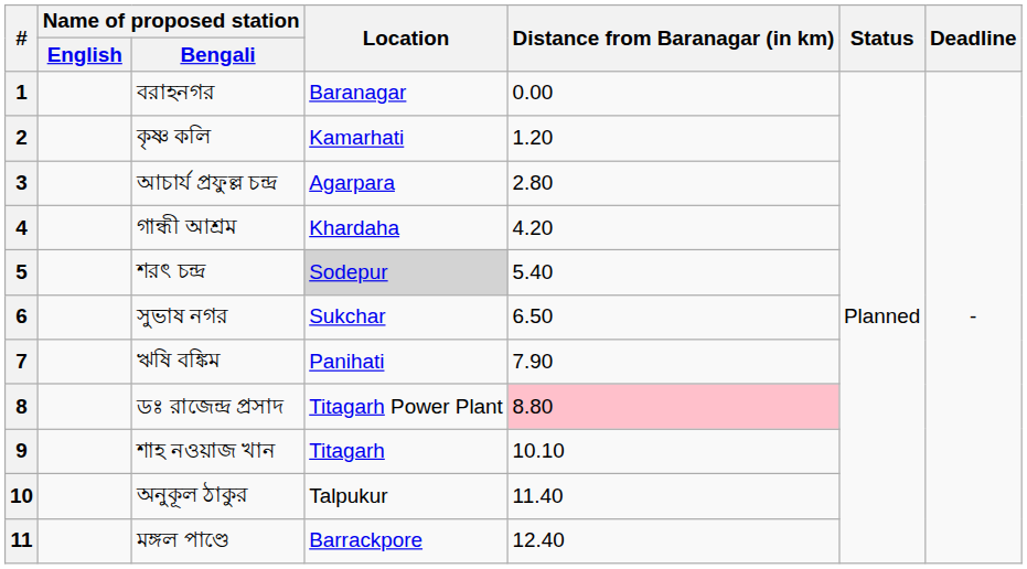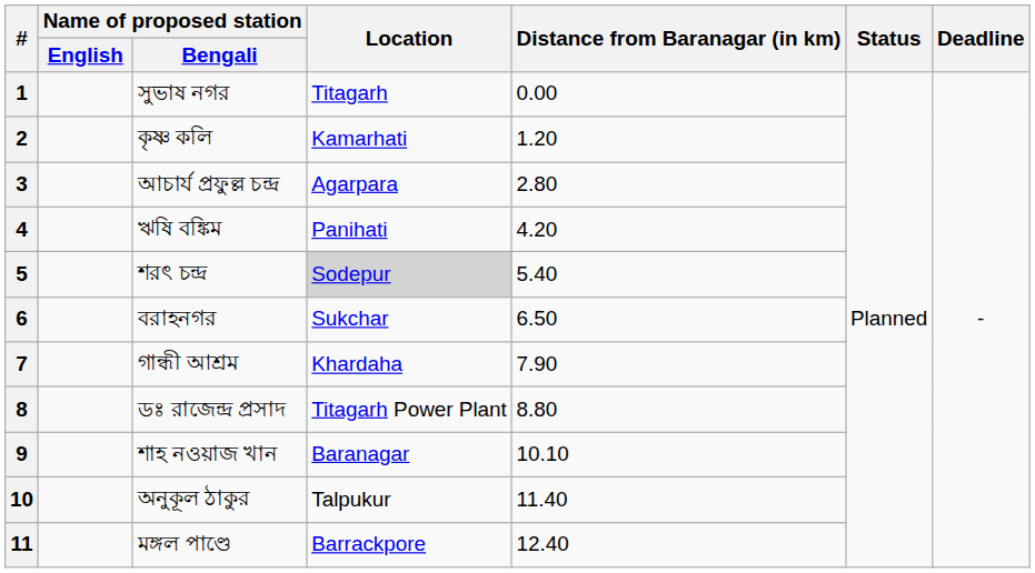 <table class="wikitable">
 <tr>
 <th rowspan="2">#</th>
 <th colspan="2">Name of proposed station</th>
 <th rowspan="2">Location</th>
 <th rowspan="2">Distance from <strong>Baranagar</strong> (in km)</th>
 <th rowspan="2">Status</th>
 <th rowspan="2">Deadline</th>
 </tr>
 <tr>
 <th><a href='#'>English</a></th>
 <th><a href='#'>Bengali</a></th>
 </tr>
 <tr>
 <th>1</th>
 <td></td>
-<td>বরাহনগর</td>
-<td><a href='#'>Baranagar</a></td>
+<td>সুভাষ নগর</td>
+<td><a href='#'>Titagarh</a></td>
 <td>0.00</td>
 <td rowspan="11">Planned</td>
 <td rowspan="11" style="text-align: center;">-</td>
 </tr>
 <tr>
 <th>2</th>
 <td></td>
 <td>কৃষ্ণ কলি</td>
 <td><a href='#'>Kamarhati</a></td>
 <td>1.20</td>
 </tr>
 <tr>
 <th>3</th>
 <td></td>
 <td>আচার্য প্রফুল্ল চন্দ্র</td>
 <td><a href='#'>Agarpara</a></td>
 <td>2.80</td>
 </tr>
 <tr>
 <th>4</th>
 <td></td>
-<td>গান্ধী আশ্রম</td>
-<td><a href='#'>Khardaha</a></td>
+<td>ঋষি বঙ্কিম</td>
+<td><a href='#'>Panihati</a></td>
 <td>4.20</td>
 </tr>
 <tr>
 <th>5</th>
 <td></td>
 <td>শরৎ চন্দ্র</td>
 <td style="background: lightgrey;"><a href='#'>Sodepur</a></td>
 <td>5.40</td>
 </tr>
 <tr>
 <th>6</th>
 <td></td>
-<td>সুভাষ নগর</td>
+<td>বরাহনগর</td>
 <td><a href='#'>Sukchar</a></td>
 <td>6.50</td>
 </tr>
 <tr>
 <th>7</th>
 <td></td>
-<td>ঋষি বঙ্কিম</td>
-<td><a href='#'>Panihati</a></td>
+<td>গান্ধী আশ্রম</td>
+<td><a href='#'>Khardaha</a></td>
 <td>7.90</td>
 </tr>
 <tr>
 <th>8</th>
 <td></td>
 <td>ডঃ রাজেন্দ্র প্রসাদ</td>
 <td><a href='#'>Titagarh</a> Power Plant</td>
-<td style="background: pink;">8.80</td>
+<td>8.80</td>
 </tr>
 <tr>
 <th>9</th>
 <td></td>
 <td>শাহ নওয়াজ খান</td>
-<td><a href='#'>Titagarh</a></td>
+<td><a href='#'>Baranagar</a></td>
 <td>10.10</td>
 </tr>
 <tr>
 <th>10</th>
 <td></td>
 <td>অনুকূল ঠাকুর</td>
 <td>Talpukur</td>
 <td>11.40</td>
 </tr>
 <tr>
 <th>11</th>
 <td></td>
 <td>মঙ্গল পাণ্ডে</td>
 <td><a href='#'>Barrackpore</a></td>
 <td>12.40</td>
 </tr>
 </table>
